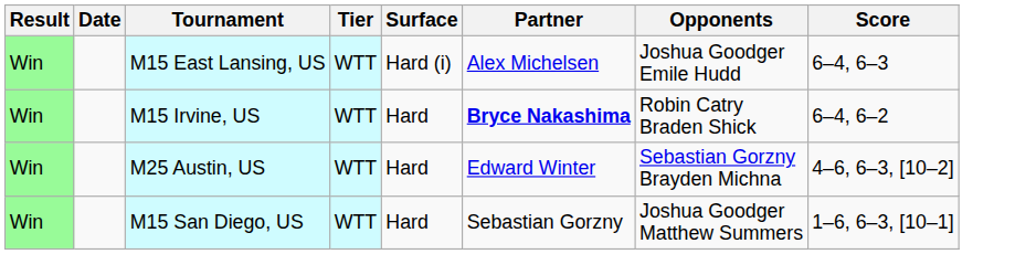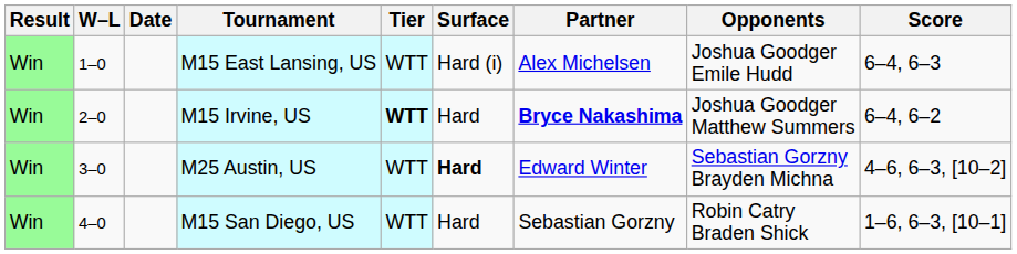 <table class="sortable wikitable">
 <tr>
 <th>Result</th>
+<th class="unsortable">W–L</th>
 <th>Date</th>
 <th>Tournament</th>
 <th>Tier</th>
 <th>Surface</th>
 <th>Partner</th>
 <th>Opponents</th>
 <th class="unsortable">Score</th>
 </tr>
 <tr>
 <td bgcolor=98FB98>Win</td>
+<td><small>1–0</small></td>
 <td></td>
 <td style="background:#cffcff;">M15 East Lansing, US</td>
 <td style="background:#cffcff;">WTT</td>
 <td>Hard (i)</td>
 <td> <a href='#'>Alex Michelsen</a></td>
 <td> Joshua Goodger <br>  Emile Hudd</td>
 <td>6–4, 6–3</td>
 </tr>
 <tr>
 <td bgcolor=98FB98>Win</td>
+<td><small>2–0</small></td>
 <td></td>
 <td style="background:#cffcff;">M15 Irvine, US</td>
-<td style="background:#cffcff;">WTT</td>
+<td style="background:#cffcff;"><strong>WTT</strong></td>
 <td>Hard</td>
 <td><strong> <a href='#'>Bryce Nakashima</a></strong></td>
-<td> Robin Catry <br>  Braden Shick</td>
+<td> Joshua Goodger <br>  Matthew Summers</td>
 <td>6–4, 6–2</td>
 </tr>
 <tr>
 <td bgcolor=98FB98>Win</td>
+<td><small>3–0</small></td>
 <td></td>
 <td style="background:#cffcff;">M25 Austin, US</td>
 <td style="background:#cffcff;">WTT</td>
-<td>Hard</td>
+<td><strong>Hard</strong></td>
 <td> <a href='#'>Edward Winter</a></td>
 <td> <a href='#'>Sebastian Gorzny</a> <br>  Brayden Michna</td>
 <td>4–6, 6–3, [10–2]</td>
 </tr>
 <tr>
 <td bgcolor=98FB98>Win</td>
+<td><small>4–0</small></td>
 <td></td>
 <td style="background:#cffcff;">M15 San Diego, US</td>
 <td style="background:#cffcff;">WTT</td>
 <td>Hard</td>
 <td> Sebastian Gorzny</td>
-<td> Joshua Goodger <br>  Matthew Summers</td>
+<td> Robin Catry <br>  Braden Shick</td>
 <td>1–6, 6–3, [10–1]</td>
 </tr>
 </table>
